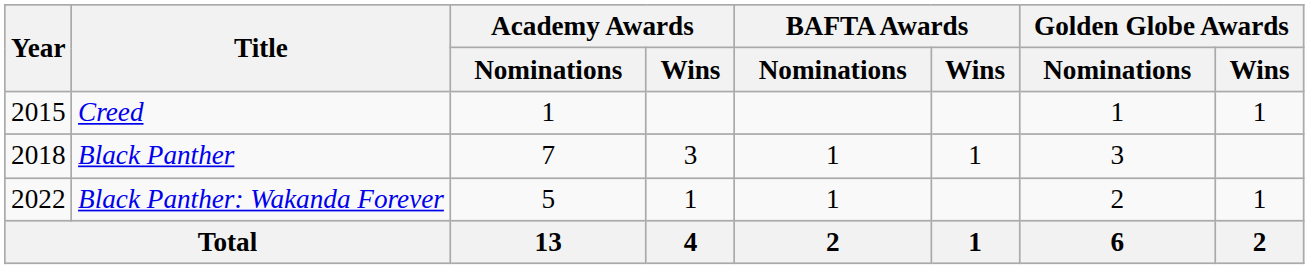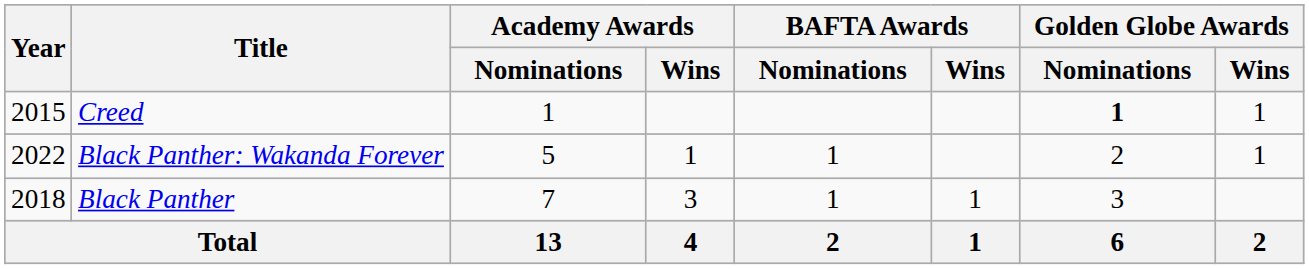 <table class="wikitable">
 <tr>
 <th rowspan="2">Year</th>
 <th rowspan="2">Title</th>
 <th colspan="2" style="text-align:center;" width=160>Academy Awards</th>
 <th colspan="2" style="text-align:center;" width=160>BAFTA Awards</th>
 <th colspan="2" style="text-align:center;" width=160>Golden Globe Awards</th>
 </tr>
 <tr>
 <th>Nominations</th>
 <th>Wins</th>
 <th>Nominations</th>
 <th>Wins</th>
 <th>Nominations</th>
 <th>Wins</th>
 </tr>
 <tr>
 <td>2015</td>
 <td><em><a href='#'>Creed</a></em></td>
 <td align=center>1</td>
 <td align=center></td>
 <td align=center></td>
 <td align=center></td>
+<td align=center><strong>1</strong></td>
 <td align=center>1</td>
+</tr>
+<tr>
+<td>2022</td>
+<td><em><a href='#'>Black Panther: Wakanda Forever</a></em></td>
+<td align=center>5</td>
+<td align=center>1</td>
+<td align=center>1</td>
+<td align=center></td>
+<td align=center>2</td>
 <td align=center>1</td>
 </tr>
 <tr>
 <td>2018</td>
 <td><em><a href='#'>Black Panther</a></em></td>
 <td align=center>7</td>
 <td align=center>3</td>
 <td align=center>1</td>
 <td align=center>1</td>
 <td align=center>3</td>
 <td align=center></td>
 </tr>
 <tr>
-<td>2022</td>
-<td><em><a href='#'>Black Panther: Wakanda Forever</a></em></td>
-<td align=center>5</td>
-<td align=center>1</td>
-<td align=center>1</td>
-<td align=center></td>
-<td align=center>2</td>
-<td align=center>1</td>
-</tr>
-<tr>
 <th colspan="2">Total</th>
 <th align=center>13</th>
 <th align=center>4</th>
 <th align=center>2</th>
 <th align=center>1</th>
 <th align=center>6</th>
 <th align=center>2</th>
 </tr>
 </table>
